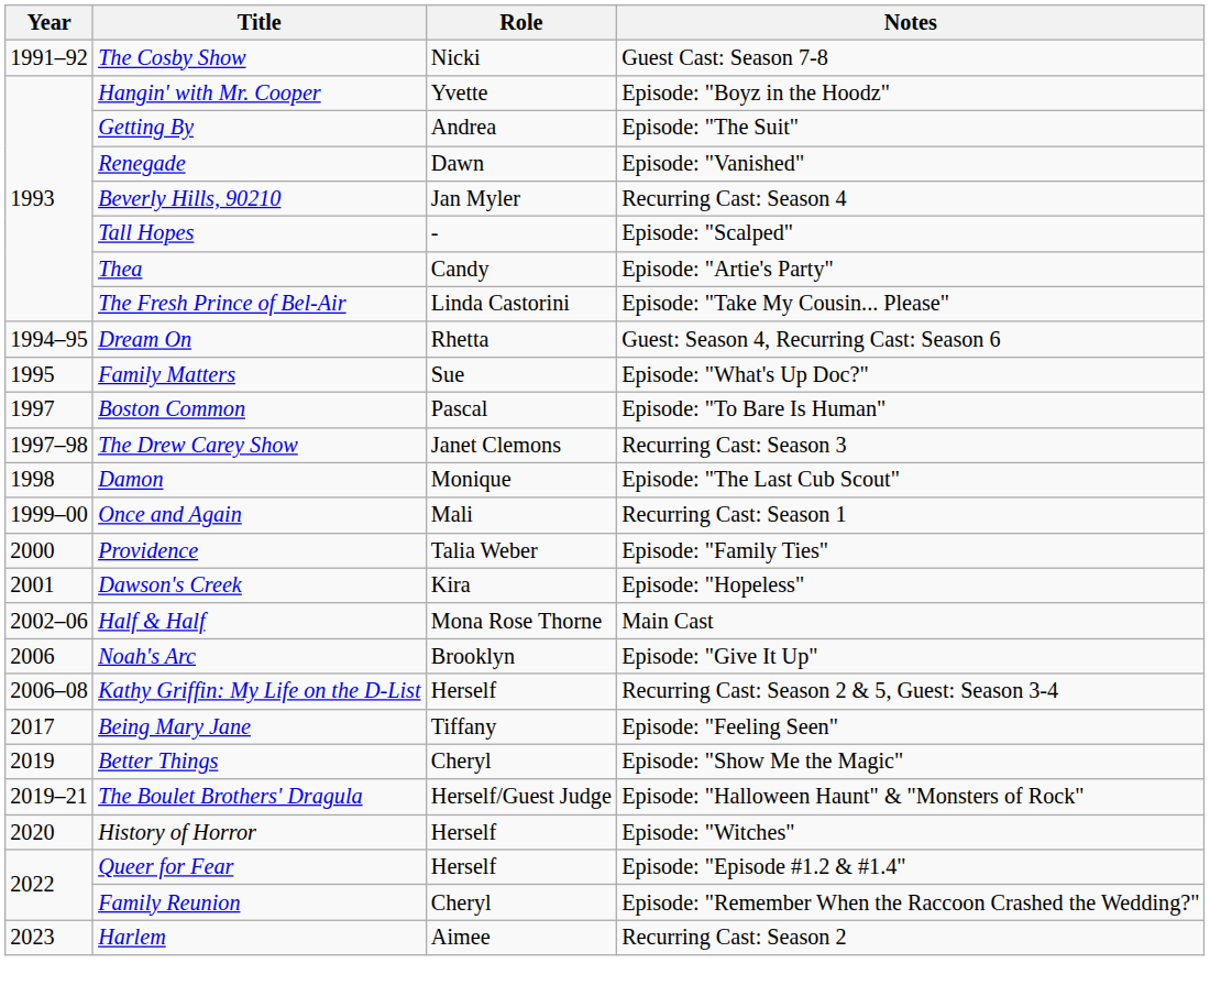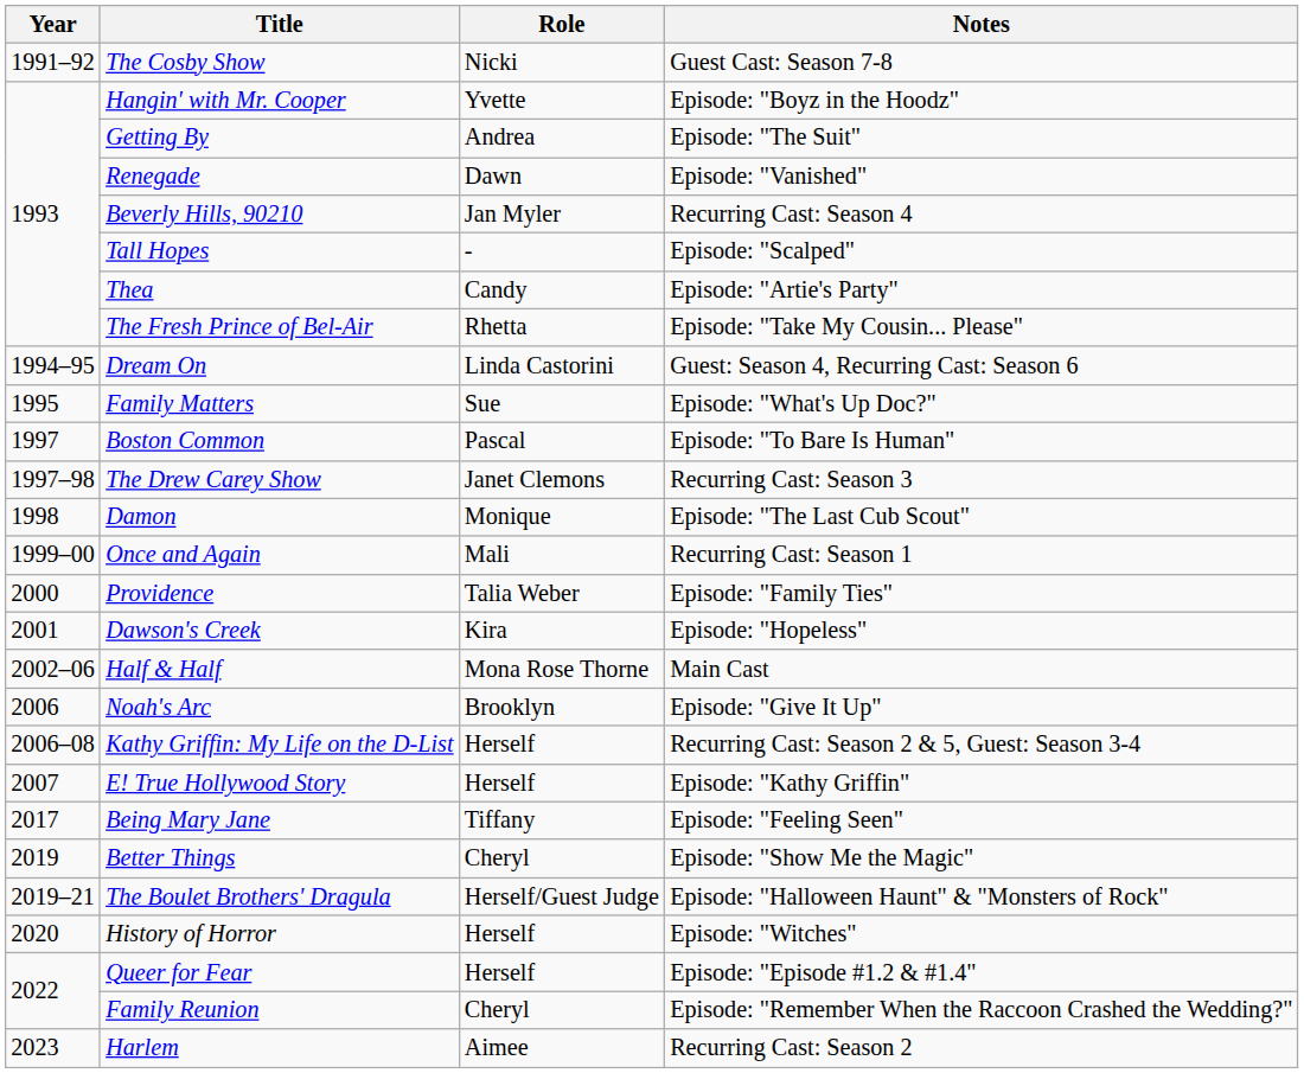 <table class="wikitable sortable">
 <tr>
 <th>Year</th>
 <th>Title</th>
 <th>Role</th>
 <th>Notes</th>
 </tr>
 <tr>
 <td>1991–92</td>
 <td><em><a href='#'>The Cosby Show</a></em></td>
 <td>Nicki</td>
 <td>Guest Cast: Season 7-8</td>
 </tr>
 <tr>
 <td rowspan=7>1993</td>
 <td><em><a href='#'>Hangin' with Mr. Cooper</a></em></td>
 <td>Yvette</td>
 <td>Episode: "Boyz in the Hoodz"</td>
 </tr>
 <tr>
 <td><em><a href='#'>Getting By</a></em></td>
 <td>Andrea</td>
 <td>Episode: "The Suit"</td>
 </tr>
 <tr>
 <td><em><a href='#'>Renegade</a></em></td>
 <td>Dawn</td>
 <td>Episode: "Vanished"</td>
 </tr>
 <tr>
 <td><em><a href='#'>Beverly Hills, 90210</a></em></td>
 <td>Jan Myler</td>
 <td>Recurring Cast: Season 4</td>
 </tr>
 <tr>
 <td><em><a href='#'>Tall Hopes</a></em></td>
 <td>-</td>
 <td>Episode: "Scalped"</td>
 </tr>
 <tr>
 <td><em><a href='#'>Thea</a></em></td>
 <td>Candy</td>
 <td>Episode: "Artie's Party"</td>
 </tr>
 <tr>
 <td><em><a href='#'>The Fresh Prince of Bel-Air</a></em></td>
-<td>Linda Castorini</td>
+<td>Rhetta</td>
 <td>Episode: "Take My Cousin... Please"</td>
 </tr>
 <tr>
 <td>1994–95</td>
 <td><em><a href='#'>Dream On</a></em></td>
-<td>Rhetta</td>
+<td>Linda Castorini</td>
 <td>Guest: Season 4, Recurring Cast: Season 6</td>
 </tr>
 <tr>
 <td>1995</td>
 <td><em><a href='#'>Family Matters</a></em></td>
 <td>Sue</td>
 <td>Episode: "What's Up Doc?"</td>
 </tr>
 <tr>
 <td>1997</td>
 <td><em><a href='#'>Boston Common</a></em></td>
 <td>Pascal</td>
 <td>Episode: "To Bare Is Human"</td>
 </tr>
 <tr>
 <td>1997–98</td>
 <td><em><a href='#'>The Drew Carey Show</a></em></td>
 <td>Janet Clemons</td>
 <td>Recurring Cast: Season 3</td>
 </tr>
 <tr>
 <td>1998</td>
 <td><em><a href='#'>Damon</a></em></td>
 <td>Monique</td>
 <td>Episode: "The Last Cub Scout"</td>
 </tr>
 <tr>
 <td>1999–00</td>
 <td><em><a href='#'>Once and Again</a></em></td>
 <td>Mali</td>
 <td>Recurring Cast: Season 1</td>
 </tr>
 <tr>
 <td>2000</td>
 <td><em><a href='#'>Providence</a></em></td>
 <td>Talia Weber</td>
 <td>Episode: "Family Ties"</td>
 </tr>
 <tr>
 <td>2001</td>
 <td><em><a href='#'>Dawson's Creek</a></em></td>
 <td>Kira</td>
 <td>Episode: "Hopeless"</td>
 </tr>
 <tr>
 <td>2002–06</td>
 <td><em><a href='#'>Half & Half</a></em></td>
 <td>Mona Rose Thorne</td>
 <td>Main Cast</td>
 </tr>
 <tr>
 <td>2006</td>
 <td><em><a href='#'>Noah's Arc</a></em></td>
 <td>Brooklyn</td>
 <td>Episode: "Give It Up"</td>
 </tr>
 <tr>
 <td>2006–08</td>
 <td><em><a href='#'>Kathy Griffin: My Life on the D-List</a></em></td>
 <td>Herself</td>
 <td>Recurring Cast: Season 2 & 5, Guest: Season 3-4</td>
 </tr>
 <tr>
+<td>2007</td>
+<td><em><a href='#'>E! True Hollywood Story</a></em></td>
+<td>Herself</td>
+<td>Episode: "Kathy Griffin"</td>
+</tr>
+<tr>
 <td>2017</td>
 <td><em><a href='#'>Being Mary Jane</a></em></td>
 <td>Tiffany</td>
 <td>Episode: "Feeling Seen"</td>
 </tr>
 <tr>
 <td>2019</td>
 <td><em><a href='#'>Better Things</a></em></td>
 <td>Cheryl</td>
 <td>Episode: "Show Me the Magic"</td>
 </tr>
 <tr>
 <td>2019–21</td>
 <td><em><a href='#'>The Boulet Brothers' Dragula</a></em></td>
 <td>Herself/Guest Judge</td>
 <td>Episode: "Halloween Haunt" & "Monsters of Rock"</td>
 </tr>
 <tr>
 <td>2020</td>
 <td><em>History of Horror</em></td>
 <td>Herself</td>
 <td>Episode: "Witches"</td>
 </tr>
 <tr>
 <td rowspan=2>2022</td>
 <td><em><a href='#'>Queer for Fear</a></em></td>
 <td>Herself</td>
 <td>Episode: "Episode #1.2 & #1.4"</td>
 </tr>
 <tr>
 <td><em><a href='#'>Family Reunion</a></em></td>
 <td>Cheryl</td>
 <td>Episode: "Remember When the Raccoon Crashed the Wedding?"</td>
 </tr>
 <tr>
 <td>2023</td>
 <td><em><a href='#'>Harlem</a></em></td>
 <td>Aimee</td>
 <td>Recurring Cast: Season 2</td>
 </tr>
 </table>
